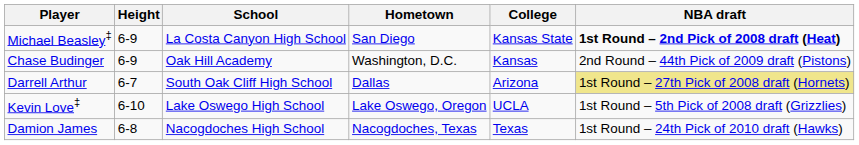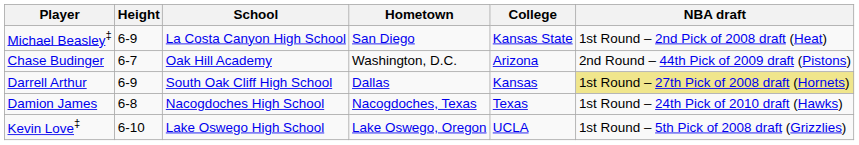 <table class="wikitable">
 <tr>
 <th>Player</th>
 <th>Height</th>
 <th>School</th>
 <th>Hometown</th>
 <th>College</th>
 <th>NBA draft</th>
 </tr>
 <tr>
 <td><a href='#'>Michael Beasley</a><sup>‡</sup></td>
 <td>6-9</td>
 <td><a href='#'>La Costa Canyon High School</a></td>
 <td><a href='#'>San Diego</a></td>
 <td><a href='#'>Kansas State</a></td>
-<td><strong>1st Round – <a href='#'>2nd Pick of 2008 draft</a> (<a href='#'>Heat</a>)</strong></td>
+<td>1st Round – <a href='#'>2nd Pick of 2008 draft</a> (<a href='#'>Heat</a>)</td>
 </tr>
 <tr>
 <td><a href='#'>Chase Budinger</a></td>
-<td>6-9</td>
+<td>6-7</td>
 <td><a href='#'>Oak Hill Academy</a></td>
 <td>Washington, D.C.</td>
-<td><a href='#'>Kansas</a></td>
+<td><a href='#'>Arizona</a></td>
 <td>2nd Round – <a href='#'>44th Pick of 2009 draft</a> (<a href='#'>Pistons</a>)</td>
 </tr>
 <tr>
 <td><a href='#'>Darrell Arthur</a></td>
-<td>6-7</td>
+<td>6-9</td>
 <td><a href='#'>South Oak Cliff High School</a></td>
 <td><a href='#'>Dallas</a></td>
-<td><a href='#'>Arizona</a></td>
+<td><a href='#'>Kansas</a></td>
 <td style="background: khaki;">1st Round – <a href='#'>27th Pick of 2008 draft</a> (<a href='#'>Hornets</a>)</td>
+</tr>
+<tr>
+<td><a href='#'>Damion James</a></td>
+<td>6-8</td>
+<td><a href='#'>Nacogdoches High School</a></td>
+<td><a href='#'>Nacogdoches, Texas</a></td>
+<td><a href='#'>Texas</a></td>
+<td>1st Round – <a href='#'>24th Pick of 2010 draft</a> (<a href='#'>Hawks</a>)</td>
 </tr>
 <tr>
 <td><a href='#'>Kevin Love</a><sup>‡</sup></td>
 <td>6-10</td>
 <td><a href='#'>Lake Oswego High School</a></td>
 <td><a href='#'>Lake Oswego, Oregon</a></td>
 <td><a href='#'>UCLA</a></td>
 <td>1st Round – <a href='#'>5th Pick of 2008 draft</a> (<a href='#'>Grizzlies</a>)</td>
 </tr>
-<tr>
-<td><a href='#'>Damion James</a></td>
-<td>6-8</td>
-<td><a href='#'>Nacogdoches High School</a></td>
-<td><a href='#'>Nacogdoches, Texas</a></td>
-<td><a href='#'>Texas</a></td>
-<td>1st Round – <a href='#'>24th Pick of 2010 draft</a> (<a href='#'>Hawks</a>)</td>
-</tr>
 </table>
